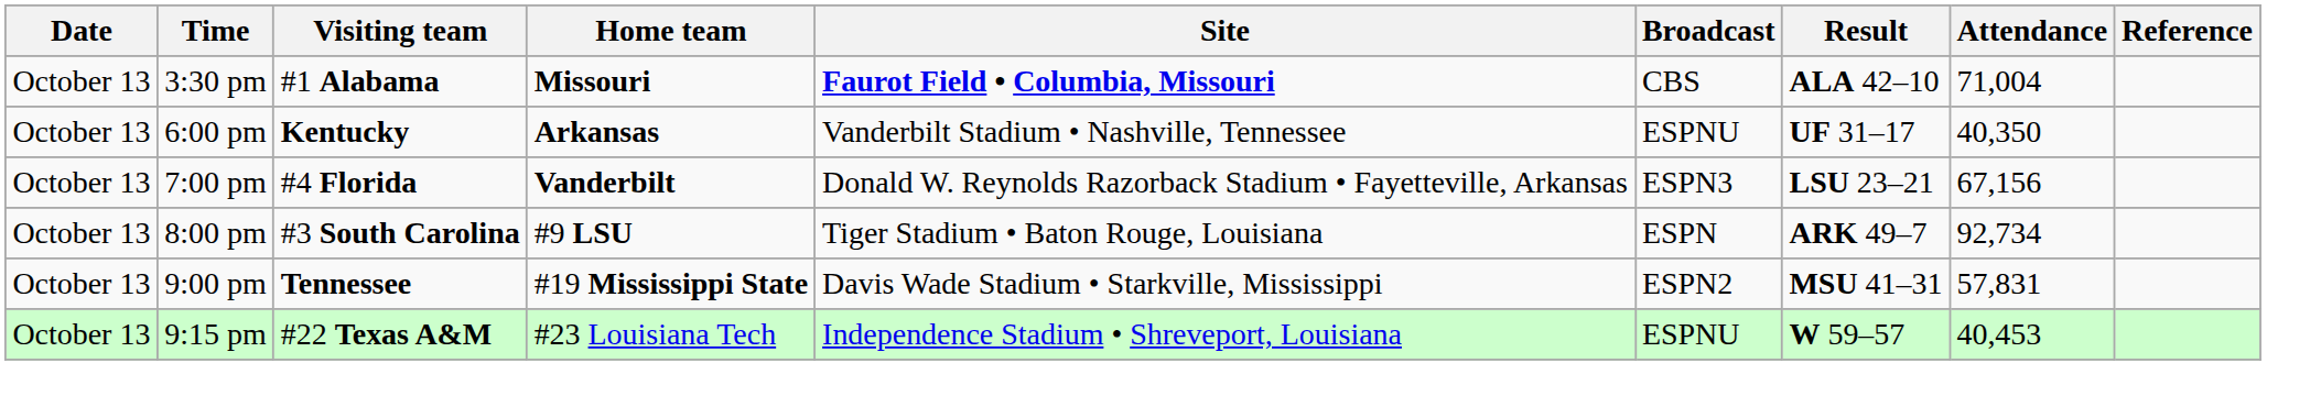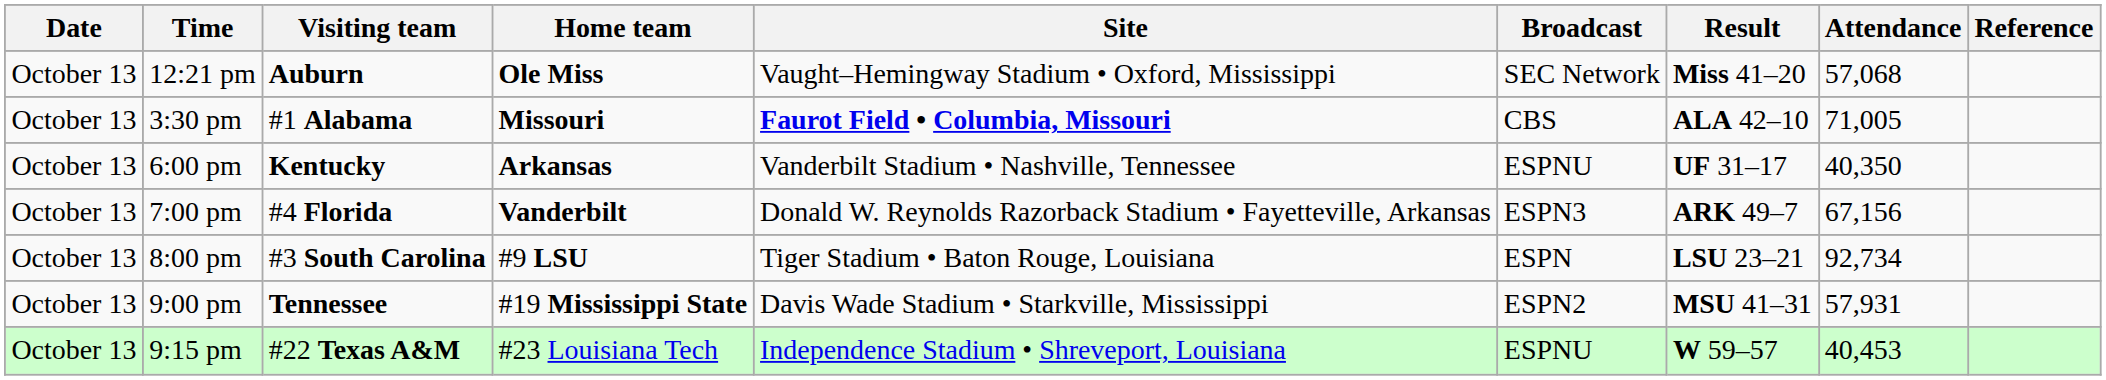 <table class="wikitable" style="font-size:95%;">
 <tr>
 <th>Date</th>
 <th>Time</th>
 <th>Visiting team</th>
 <th>Home team</th>
 <th>Site</th>
 <th>Broadcast</th>
 <th>Result</th>
 <th>Attendance</th>
 <th class="unsortable">Reference</th>
 </tr>
 <tr bgcolor=>
 <td>October 13</td>
+<td>12:21 pm</td>
+<td><strong>Auburn</strong></td>
+<td><strong>Ole Miss</strong></td>
+<td>Vaught–Hemingway Stadium • Oxford, Mississippi</td>
+<td>SEC Network</td>
+<td><strong>Miss</strong> 41–20</td>
+<td>57,068</td>
+<td align="center"></td>
+</tr>
+<tr bgcolor=>
+<td>October 13</td>
 <td>3:30 pm</td>
 <td>#1 <strong>Alabama</strong></td>
 <td><strong>Missouri</strong></td>
 <td><strong><a href='#'>Faurot Field</a> • <a href='#'>Columbia, Missouri</a></strong></td>
 <td>CBS</td>
 <td><strong>ALA</strong> 42–10</td>
-<td>71,004</td>
+<td>71,005</td>
 <td align="center"></td>
 </tr>
 <tr bgcolor=>
 <td>October 13</td>
 <td>6:00 pm</td>
 <td><strong>Kentucky</strong></td>
 <td><strong>Arkansas</strong></td>
 <td>Vanderbilt Stadium • Nashville, Tennessee</td>
 <td>ESPNU</td>
 <td><strong>UF</strong> 31–17</td>
 <td>40,350</td>
 <td align="center"></td>
 </tr>
 <tr bgcolor=>
 <td>October 13</td>
 <td>7:00 pm</td>
 <td>#4 <strong>Florida</strong></td>
 <td><strong>Vanderbilt</strong></td>
 <td>Donald W. Reynolds Razorback Stadium • Fayetteville, Arkansas</td>
 <td>ESPN3</td>
-<td><strong>LSU</strong> 23–21</td>
+<td><strong>ARK</strong> 49–7</td>
 <td>67,156</td>
 <td align="center"></td>
 </tr>
 <tr bgcolor=>
 <td>October 13</td>
 <td>8:00 pm</td>
 <td>#3 <strong>South Carolina</strong></td>
 <td>#9 <strong>LSU</strong></td>
 <td>Tiger Stadium • Baton Rouge, Louisiana</td>
 <td>ESPN</td>
-<td><strong>ARK</strong> 49–7</td>
+<td><strong>LSU</strong> 23–21</td>
 <td>92,734</td>
 <td align="center"></td>
 </tr>
 <tr bgcolor=>
 <td>October 13</td>
 <td>9:00 pm</td>
 <td><strong>Tennessee</strong></td>
 <td>#19 <strong>Mississippi State</strong></td>
 <td>Davis Wade Stadium • Starkville, Mississippi</td>
 <td>ESPN2</td>
 <td><strong>MSU</strong> 41–31</td>
-<td>57,831</td>
+<td>57,931</td>
 <td align="center"></td>
 </tr>
 <tr bgcolor=ccffcc>
 <td>October 13</td>
 <td>9:15 pm</td>
 <td>#22 <strong>Texas A&M</strong></td>
 <td>#23 <a href='#'>Louisiana Tech</a></td>
 <td><a href='#'>Independence Stadium</a> • <a href='#'>Shreveport, Louisiana</a></td>
 <td>ESPNU</td>
 <td><strong>W</strong> 59–57</td>
 <td>40,453</td>
 <td align="center"></td>
 </tr>
 </table>
